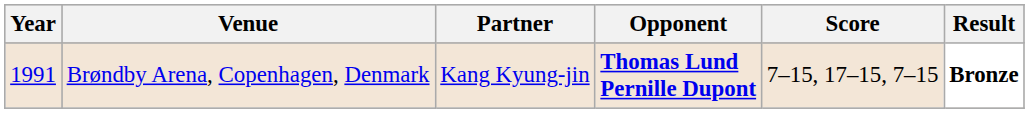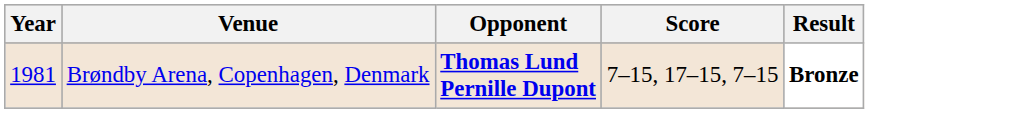 <table class="sortable wikitable" style="font-size: 90%;">
 <tr>
 <th>Year</th>
 <th>Venue</th>
-<th>Partner</th>
 <th>Opponent</th>
 <th>Score</th>
 <th>Result</th>
 </tr>
 <tr style="background:#F3E6D7">
-<td align="center"><a href='#'>1991</a></td>
+<td align="center"><a href='#'>1981</a></td>
 <td align="left"><a href='#'>Brøndby Arena</a>, <a href='#'>Copenhagen</a>, <a href='#'>Denmark</a></td>
-<td align="left"> <a href='#'>Kang Kyung-jin</a></td>
 <td align="left"><strong> <a href='#'>Thomas Lund</a> <br>  <a href='#'>Pernille Dupont</a></strong></td>
 <td align="left">7–15, 17–15, 7–15</td>
 <td style="text-align:left; background:white"> <strong>Bronze</strong></td>
 </tr>
 </table>
